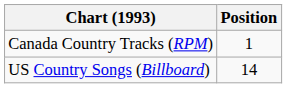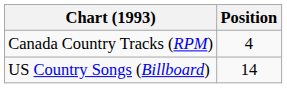 <table class="wikitable sortable">
 <tr>
 <th scope="col">Chart (1993)</th>
 <th scope="col">Position</th>
 </tr>
 <tr>
 <td>Canada Country Tracks (<em><a href='#'>RPM</a></em>)</td>
-<td align="center">1</td>
+<td align="center">4</td>
 </tr>
 <tr>
 <td>US <a href='#'>Country Songs</a> (<em><a href='#'>Billboard</a></em>)</td>
 <td align="center">14</td>
 </tr>
 </table>
